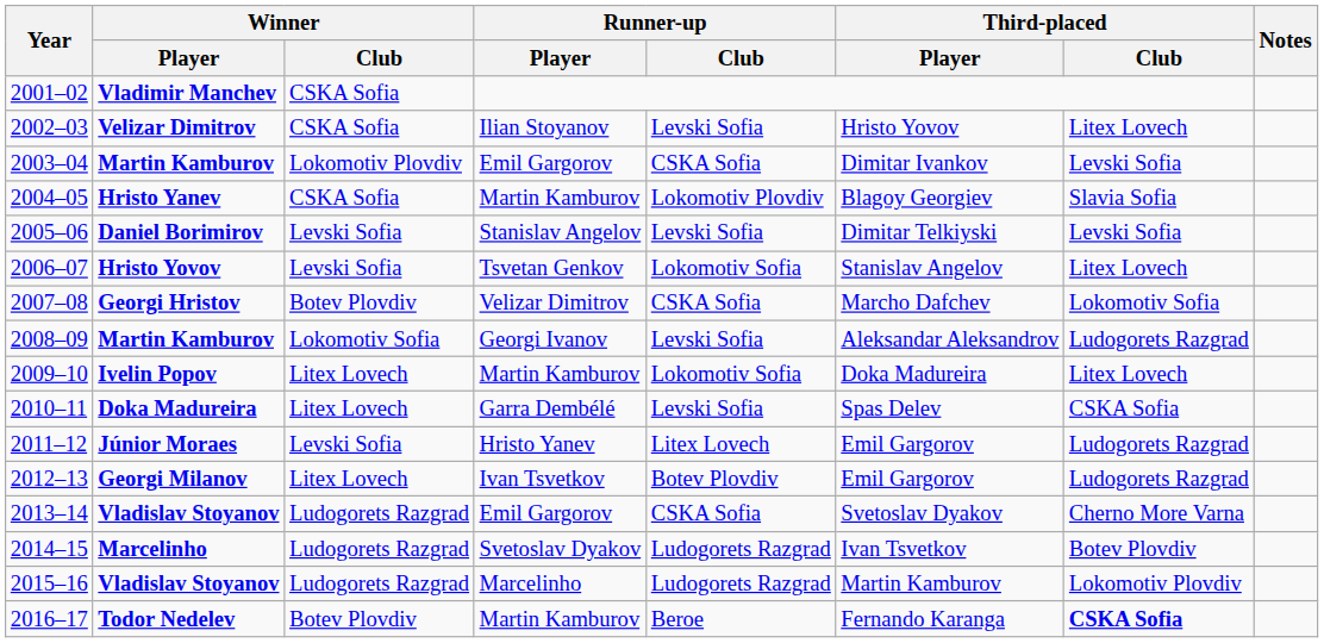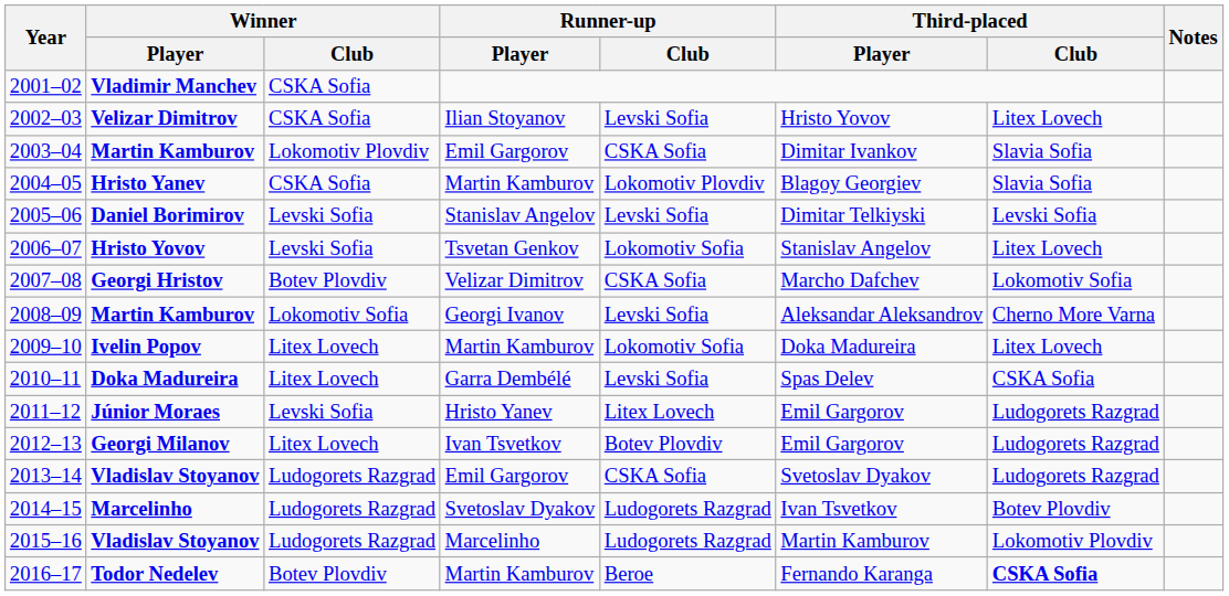 <table class="wikitable" | border="1" cellspacing="0" cellpadding="6">
 <tr align="center">
 <th rowspan="2">Year</th>
 <th colspan="2"><strong>Winner</strong></th>
 <th colspan="2">Runner-up</th>
 <th colspan="2">Third-placed</th>
 <th rowspan="2">Notes</th>
 </tr>
 <tr align="center">
 <th>Player</th>
 <th>Club</th>
 <th>Player</th>
 <th>Club</th>
 <th>Player</th>
 <th>Club</th>
 </tr>
 <tr>
 <td><a href='#'>2001–02</a></td>
 <td> <strong><a href='#'>Vladimir Manchev</a></strong></td>
 <td><a href='#'>CSKA Sofia</a></td>
 <td colspan="4"> </td>
 <td></td>
 </tr>
 <tr>
 <td><a href='#'>2002–03</a></td>
 <td> <strong><a href='#'>Velizar Dimitrov</a></strong></td>
 <td><a href='#'>CSKA Sofia</a></td>
 <td> <a href='#'>Ilian Stoyanov</a></td>
 <td><a href='#'>Levski Sofia</a></td>
 <td> <a href='#'>Hristo Yovov</a></td>
 <td><a href='#'>Litex Lovech</a></td>
 <td align="center"></td>
 </tr>
 <tr>
 <td><a href='#'>2003–04</a></td>
 <td> <strong><a href='#'>Martin Kamburov</a></strong></td>
 <td><a href='#'>Lokomotiv Plovdiv</a></td>
 <td> <a href='#'>Emil Gargorov</a></td>
 <td><a href='#'>CSKA Sofia</a></td>
 <td> <a href='#'>Dimitar Ivankov</a></td>
-<td><a href='#'>Levski Sofia</a></td>
+<td><a href='#'>Slavia Sofia</a></td>
 <td align="center"></td>
 </tr>
 <tr>
 <td><a href='#'>2004–05</a></td>
 <td> <strong><a href='#'>Hristo Yanev</a></strong></td>
 <td><a href='#'>CSKA Sofia</a></td>
 <td> <a href='#'>Martin Kamburov</a></td>
 <td><a href='#'>Lokomotiv Plovdiv</a></td>
 <td> <a href='#'>Blagoy Georgiev</a></td>
 <td><a href='#'>Slavia Sofia</a></td>
 <td align="center"></td>
 </tr>
 <tr>
 <td><a href='#'>2005–06</a></td>
 <td> <strong><a href='#'>Daniel Borimirov</a></strong></td>
 <td><a href='#'>Levski Sofia</a></td>
 <td> <a href='#'>Stanislav Angelov</a></td>
 <td><a href='#'>Levski Sofia</a></td>
 <td> <a href='#'>Dimitar Telkiyski</a></td>
 <td><a href='#'>Levski Sofia</a></td>
 <td align="center"></td>
 </tr>
 <tr>
 <td><a href='#'>2006–07</a></td>
 <td> <strong><a href='#'>Hristo Yovov</a></strong></td>
 <td><a href='#'>Levski Sofia</a></td>
 <td> <a href='#'>Tsvetan Genkov</a></td>
 <td><a href='#'>Lokomotiv Sofia</a></td>
 <td> <a href='#'>Stanislav Angelov</a></td>
 <td><a href='#'>Litex Lovech</a></td>
 <td align="center"></td>
 </tr>
 <tr>
 <td><a href='#'>2007–08</a></td>
 <td> <strong><a href='#'>Georgi Hristov</a></strong></td>
 <td><a href='#'>Botev Plovdiv</a></td>
 <td> <a href='#'>Velizar Dimitrov</a></td>
 <td><a href='#'>CSKA Sofia</a></td>
 <td> <a href='#'>Marcho Dafchev</a></td>
 <td><a href='#'>Lokomotiv Sofia</a></td>
 <td align="center"></td>
 </tr>
 <tr>
 <td><a href='#'>2008–09</a></td>
 <td> <strong><a href='#'>Martin Kamburov</a></strong></td>
 <td><a href='#'>Lokomotiv Sofia</a></td>
 <td> <a href='#'>Georgi Ivanov</a></td>
 <td><a href='#'>Levski Sofia</a></td>
 <td> <a href='#'>Aleksandar Aleksandrov</a></td>
-<td><a href='#'>Ludogorets Razgrad</a></td>
+<td><a href='#'>Cherno More Varna</a></td>
 <td align="center"></td>
 </tr>
 <tr>
 <td><a href='#'>2009–10</a></td>
 <td> <strong><a href='#'>Ivelin Popov</a></strong></td>
 <td><a href='#'>Litex Lovech</a></td>
 <td> <a href='#'>Martin Kamburov</a></td>
 <td><a href='#'>Lokomotiv Sofia</a></td>
 <td> <a href='#'>Doka Madureira</a></td>
 <td><a href='#'>Litex Lovech</a></td>
 <td align="center"></td>
 </tr>
 <tr>
 <td><a href='#'>2010–11</a></td>
 <td> <strong><a href='#'>Doka Madureira</a></strong></td>
 <td><a href='#'>Litex Lovech</a></td>
 <td> <a href='#'>Garra Dembélé</a></td>
 <td><a href='#'>Levski Sofia</a></td>
 <td> <a href='#'>Spas Delev</a></td>
 <td><a href='#'>CSKA Sofia</a></td>
 <td align="center"></td>
 </tr>
 <tr>
 <td><a href='#'>2011–12</a></td>
 <td> <strong><a href='#'>Júnior Moraes</a></strong></td>
 <td><a href='#'>Levski Sofia</a></td>
 <td> <a href='#'>Hristo Yanev</a></td>
 <td><a href='#'>Litex Lovech</a></td>
 <td> <a href='#'>Emil Gargorov</a></td>
 <td><a href='#'>Ludogorets Razgrad</a></td>
 <td align="center"></td>
 </tr>
 <tr>
 <td><a href='#'>2012–13</a></td>
 <td> <strong><a href='#'>Georgi Milanov</a></strong></td>
 <td><a href='#'>Litex Lovech</a></td>
 <td> <a href='#'>Ivan Tsvetkov</a></td>
 <td><a href='#'>Botev Plovdiv</a></td>
 <td> <a href='#'>Emil Gargorov</a></td>
 <td><a href='#'>Ludogorets Razgrad</a></td>
 <td align="center"></td>
 </tr>
 <tr>
 <td><a href='#'>2013–14</a></td>
 <td> <strong><a href='#'>Vladislav Stoyanov</a></strong></td>
 <td><a href='#'>Ludogorets Razgrad</a></td>
 <td> <a href='#'>Emil Gargorov</a></td>
 <td><a href='#'>CSKA Sofia</a></td>
 <td> <a href='#'>Svetoslav Dyakov</a></td>
-<td><a href='#'>Cherno More Varna</a></td>
+<td><a href='#'>Ludogorets Razgrad</a></td>
 <td align="center"></td>
 </tr>
 <tr>
 <td><a href='#'>2014–15</a></td>
 <td> <strong><a href='#'>Marcelinho</a></strong></td>
 <td><a href='#'>Ludogorets Razgrad</a></td>
 <td> <a href='#'>Svetoslav Dyakov</a></td>
 <td><a href='#'>Ludogorets Razgrad</a></td>
 <td> <a href='#'>Ivan Tsvetkov</a></td>
 <td><a href='#'>Botev Plovdiv</a></td>
 <td align="center"></td>
 </tr>
 <tr>
 <td><a href='#'>2015–16</a></td>
 <td> <strong><a href='#'>Vladislav Stoyanov</a></strong></td>
 <td><a href='#'>Ludogorets Razgrad</a></td>
 <td> <a href='#'>Marcelinho</a></td>
 <td><a href='#'>Ludogorets Razgrad</a></td>
 <td> <a href='#'>Martin Kamburov</a></td>
 <td><a href='#'>Lokomotiv Plovdiv</a></td>
 <td align="center"></td>
 </tr>
 <tr>
 <td><a href='#'>2016–17</a></td>
 <td> <strong><a href='#'>Todor Nedelev</a></strong></td>
 <td><a href='#'>Botev Plovdiv</a></td>
 <td> <a href='#'>Martin Kamburov</a></td>
 <td><a href='#'>Beroe</a></td>
 <td> <a href='#'>Fernando Karanga</a></td>
 <td><strong><a href='#'>CSKA Sofia</a></strong></td>
 <td align="center"></td>
 </tr>
 </table>
